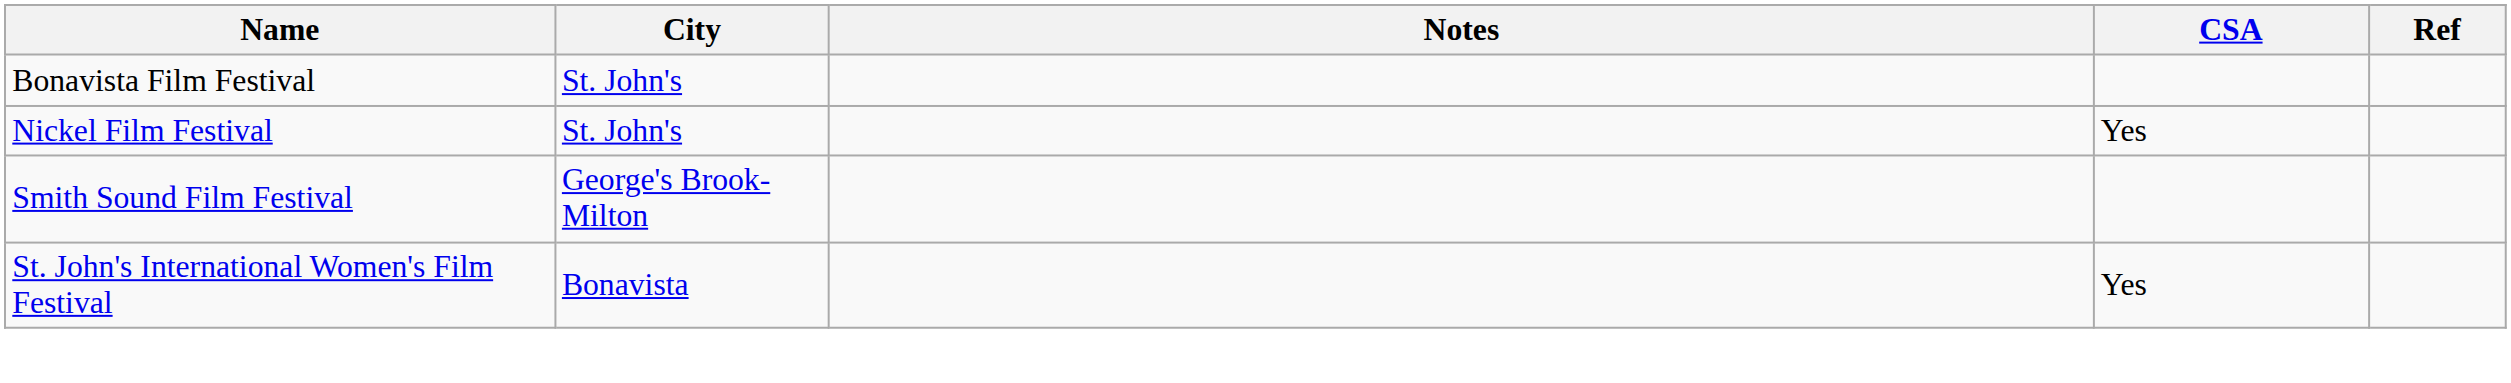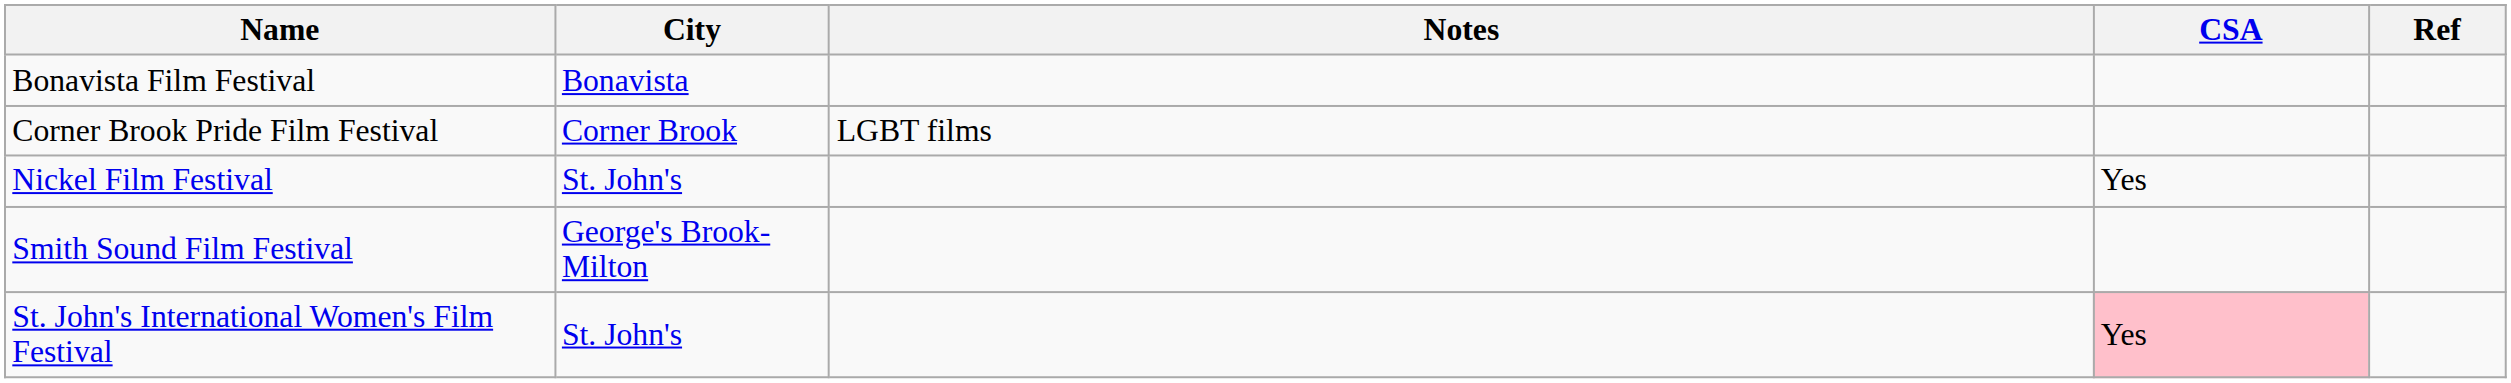 <table class="wikitable sortable" width=100%>
 <tr>
 <th style="width:20%;">Name</th>
 <th style="width:10%;">City</th>
 <th style="width:46%;">Notes</th>
 <th style="width:10%;"><a href='#'>CSA</a></th>
 <th style="width:5%;">Ref</th>
 </tr>
 <tr>
 <td>Bonavista Film Festival</td>
-<td><a href='#'>St. John's</a></td>
+<td><a href='#'>Bonavista</a></td>
 <td></td>
+<td></td>
+<td></td>
+</tr>
+<tr>
+<td>Corner Brook Pride Film Festival</td>
+<td><a href='#'>Corner Brook</a></td>
+<td>LGBT films</td>
 <td></td>
 <td></td>
 </tr>
 <tr>
 <td><a href='#'>Nickel Film Festival</a></td>
 <td><a href='#'>St. John's</a></td>
 <td></td>
 <td>Yes</td>
 <td></td>
 </tr>
 <tr>
 <td><a href='#'>Smith Sound Film Festival</a></td>
 <td><a href='#'>George's Brook-Milton</a></td>
 <td></td>
 <td></td>
 <td></td>
 </tr>
 <tr>
 <td><a href='#'>St. John's International Women's Film Festival</a></td>
-<td><a href='#'>Bonavista</a></td>
+<td><a href='#'>St. John's</a></td>
 <td></td>
-<td>Yes</td>
+<td style="background: pink;">Yes</td>
 <td></td>
 </tr>
 </table>
